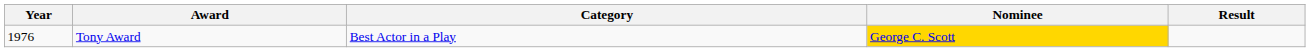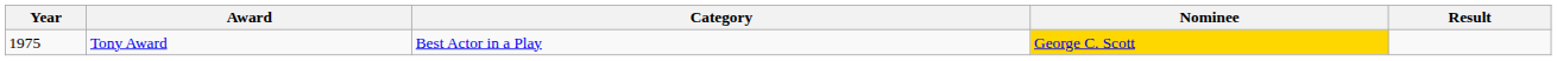 <table class="wikitable sortable" style="width: 99%;">
 <tr>
 <th scope="col" style="width:5%;">Year</th>
 <th scope="col" style="width:20%;">Award</th>
 <th scope="col" style="width:38%;">Category</th>
 <th scope="col" style="width:22%;">Nominee</th>
 <th scope="col" style="width:10%;">Result</th>
 </tr>
 <tr>
-<td>1976</td>
+<td>1975</td>
 <td><a href='#'>Tony Award</a></td>
 <td><a href='#'>Best Actor in a Play</a></td>
 <td style="background: gold;"><a href='#'>George C. Scott</a></td>
 <td></td>
 </tr>
 </table>
